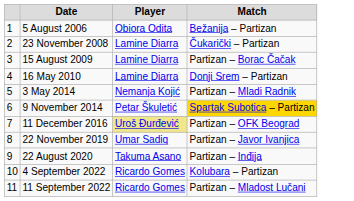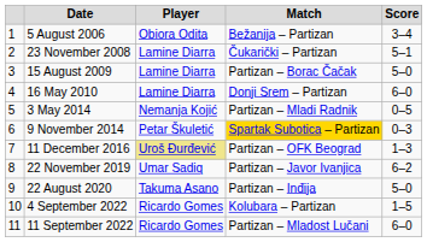 <table class="wikitable" style="text-align: center;">
 <tr>
 <th style="background:#DCDCDC"></th>
 <th style="background:#DCDCDC">Date</th>
 <th style="background:#DCDCDC">Player</th>
 <th style="background:#DCDCDC">Match</th>
+<th width="35" style="background:#DCDCDC">Score</th>
 </tr>
 <tr>
 <td align=left>1</td>
 <td align=left>5 August 2006</td>
 <td align=left> <a href='#'>Obiora Odita</a></td>
 <td align=left><a href='#'>Bežanija</a> – Partizan</td>
+<td align=center>3–4</td>
 </tr>
 <tr>
 <td align=left>2</td>
 <td align=left>23 November 2008</td>
 <td align=left> <a href='#'>Lamine Diarra</a></td>
 <td align=left><a href='#'>Čukarički</a> – Partizan</td>
+<td align=center>5–1</td>
 </tr>
 <tr>
 <td align=left>3</td>
 <td align=left>15 August 2009</td>
 <td align=left> <a href='#'>Lamine Diarra</a></td>
 <td align=left>Partizan – <a href='#'>Borac Čačak</a></td>
+<td align=center>5–0</td>
 </tr>
 <tr>
 <td align=left>4</td>
 <td align=left>16 May 2010</td>
 <td align=left> <a href='#'>Lamine Diarra</a></td>
 <td align=left><a href='#'>Donji Srem</a> – Partizan</td>
+<td align=center>6–0</td>
 </tr>
 <tr>
 <td align=left>5</td>
 <td align=left>3 May 2014</td>
 <td align=left> <a href='#'>Nemanja Kojić</a></td>
 <td align=left>Partizan – <a href='#'>Mladi Radnik</a></td>
+<td align=center>0–5</td>
 </tr>
 <tr>
 <td align=left>6</td>
 <td align=left>9 November 2014</td>
 <td align=left> <a href='#'>Petar Škuletić</a></td>
 <td align=left style="background: gold;"><a href='#'>Spartak Subotica</a> – Partizan</td>
+<td align=center>0–3</td>
 </tr>
 <tr>
 <td align=left>7</td>
 <td align=left>11 December 2016</td>
 <td align=left style="background: khaki;"> <a href='#'>Uroš Đurđević</a></td>
 <td align=left>Partizan – <a href='#'>OFK Beograd</a></td>
+<td align=center>1–3</td>
 </tr>
 <tr>
 <td align=left>8</td>
 <td align=left>22 November 2019</td>
 <td align=left> <a href='#'>Umar Sadiq</a></td>
 <td align=left>Partizan – <a href='#'>Javor Ivanjica</a></td>
+<td align=center>6–2</td>
 </tr>
 <tr>
 <td align=left>9</td>
 <td align=left>22 August 2020</td>
 <td align=left> <a href='#'>Takuma Asano</a></td>
 <td align=left>Partizan – <a href='#'>Inđija</a></td>
+<td align=center>5–0</td>
 </tr>
 <tr>
 <td align=left>10</td>
 <td align=left>4 September 2022</td>
 <td align=left> <a href='#'>Ricardo Gomes</a></td>
 <td align=left><a href='#'>Kolubara</a> – Partizan</td>
+<td align=center>1–5</td>
 </tr>
 <tr>
 <td align=left>11</td>
 <td align=left>11 September 2022</td>
 <td align=left> <a href='#'>Ricardo Gomes</a></td>
 <td align=left>Partizan – <a href='#'>Mladost Lučani</a></td>
+<td align=center>6–0</td>
 </tr>
 </table>
